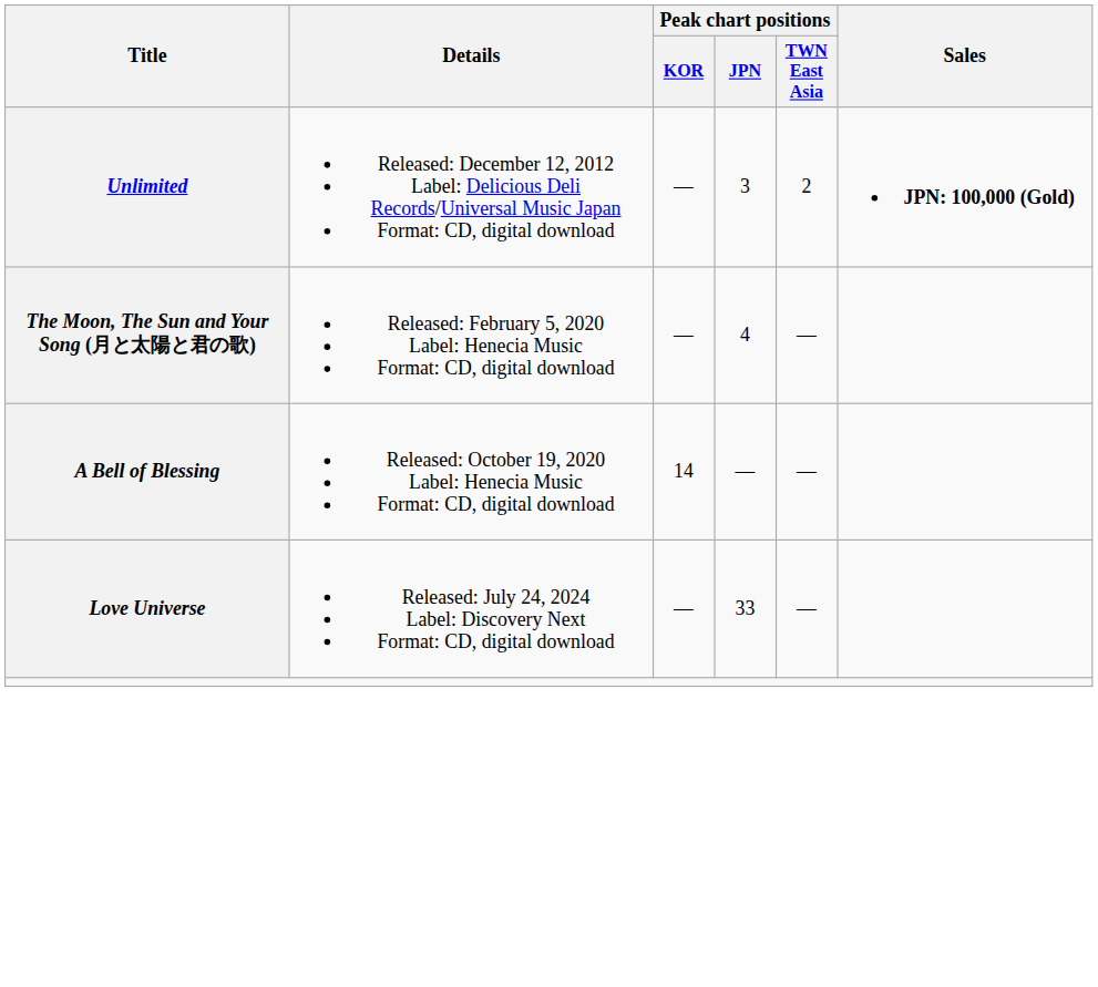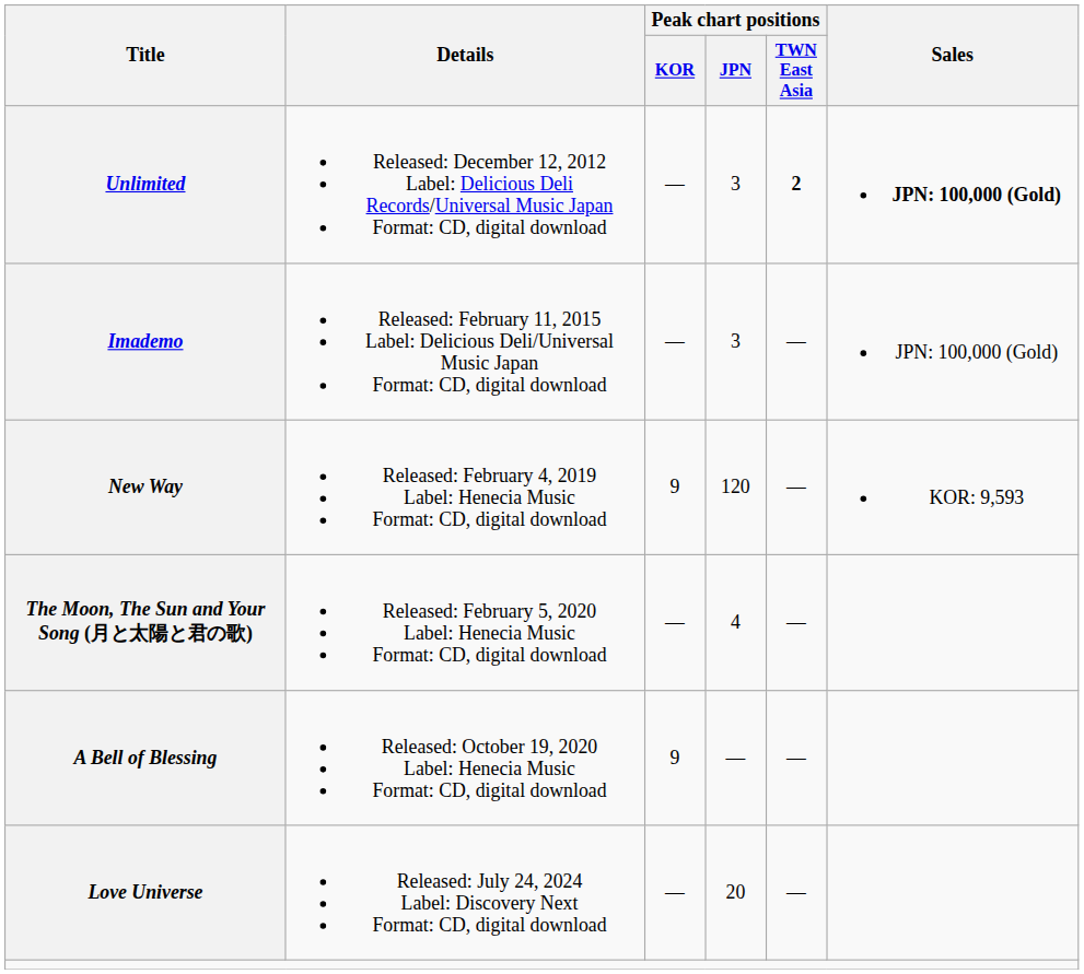 <table class="wikitable plainrowheaders" style="text-align:center;">
 <tr>
 <th scope="col" rowspan="2" style="width:14em;">Title</th>
 <th scope="col" rowspan="2" style="width:18em;">Details</th>
 <th scope="col" colspan="3">Peak chart positions</th>
 <th scope="col" rowspan="2" style="width:12.5em;">Sales</th>
 </tr>
 <tr>
 <th scope="col" style="width:3em;font-size:90%"><a href='#'>KOR</a><br></th>
 <th scope="col" style="width:3em;font-size:90%"><a href='#'>JPN</a><br></th>
 <th scope="col" style="width:3em;font-size:90%"><a href='#'>TWN East Asia</a><br></th>
 </tr>
 <tr>
 <th scope="row"><em><a href='#'>Unlimited</a></em></th>
 <td><br><ul><li>Released: December 12, 2012 </li><li>Label: <a href='#'>Delicious Deli Records</a>/<a href='#'>Universal Music Japan</a></li><li>Format: CD, digital download</li></ul></td>
 <td>—</td>
 <td>3</td>
-<td>2</td>
+<td><strong>2</strong></td>
 <td><strong><br><ul><li>JPN: 100,000 (Gold)</li></ul></strong></td>
+</tr>
+<tr>
+<th scope=row><em><a href='#'>Imademo</a></em></th>
+<td><br><ul><li>Released: February 11, 2015 </li><li>Label: Delicious Deli/Universal Music Japan</li><li>Format: CD, digital download</li></ul></td>
+<td>—</td>
+<td>3</td>
+<td>—</td>
+<td><br><ul><li>JPN: 100,000 (Gold)</li></ul></td>
+</tr>
+<tr>
+<th scope=row><em>New Way</em></th>
+<td><br><ul><li>Released: February 4, 2019 </li><li>Label: Henecia Music</li><li>Format: CD, digital download</li></ul></td>
+<td>9</td>
+<td>120</td>
+<td>—</td>
+<td><br><ul><li>KOR: 9,593</li></ul></td>
 </tr>
 <tr>
 <th scope=row><em>The Moon, The Sun and Your Song</em> (月と太陽と君の歌)</th>
 <td><br><ul><li>Released: February 5, 2020 </li><li>Label: Henecia Music</li><li>Format: CD, digital download</li></ul></td>
 <td>—</td>
 <td>4</td>
 <td>—</td>
 <td></td>
 </tr>
 <tr>
 <th scope=row><em>A Bell of Blessing</em></th>
 <td><br><ul><li>Released: October 19, 2020 </li><li>Label: Henecia Music</li><li>Format: CD, digital download</li></ul></td>
-<td>14</td>
+<td>9</td>
 <td>—</td>
 <td>—</td>
 <td></td>
 </tr>
 <tr>
 <th scope=row><em>Love Universe</em></th>
 <td><br><ul><li>Released: July 24, 2024</li><li>Label: Discovery Next</li><li>Format: CD, digital download</li></ul></td>
 <td>—</td>
-<td>33</td>
+<td>20</td>
 <td>—</td>
 <td></td>
 </tr>
 <tr>
 <td colspan="6"></td>
 </tr>
 </table>
